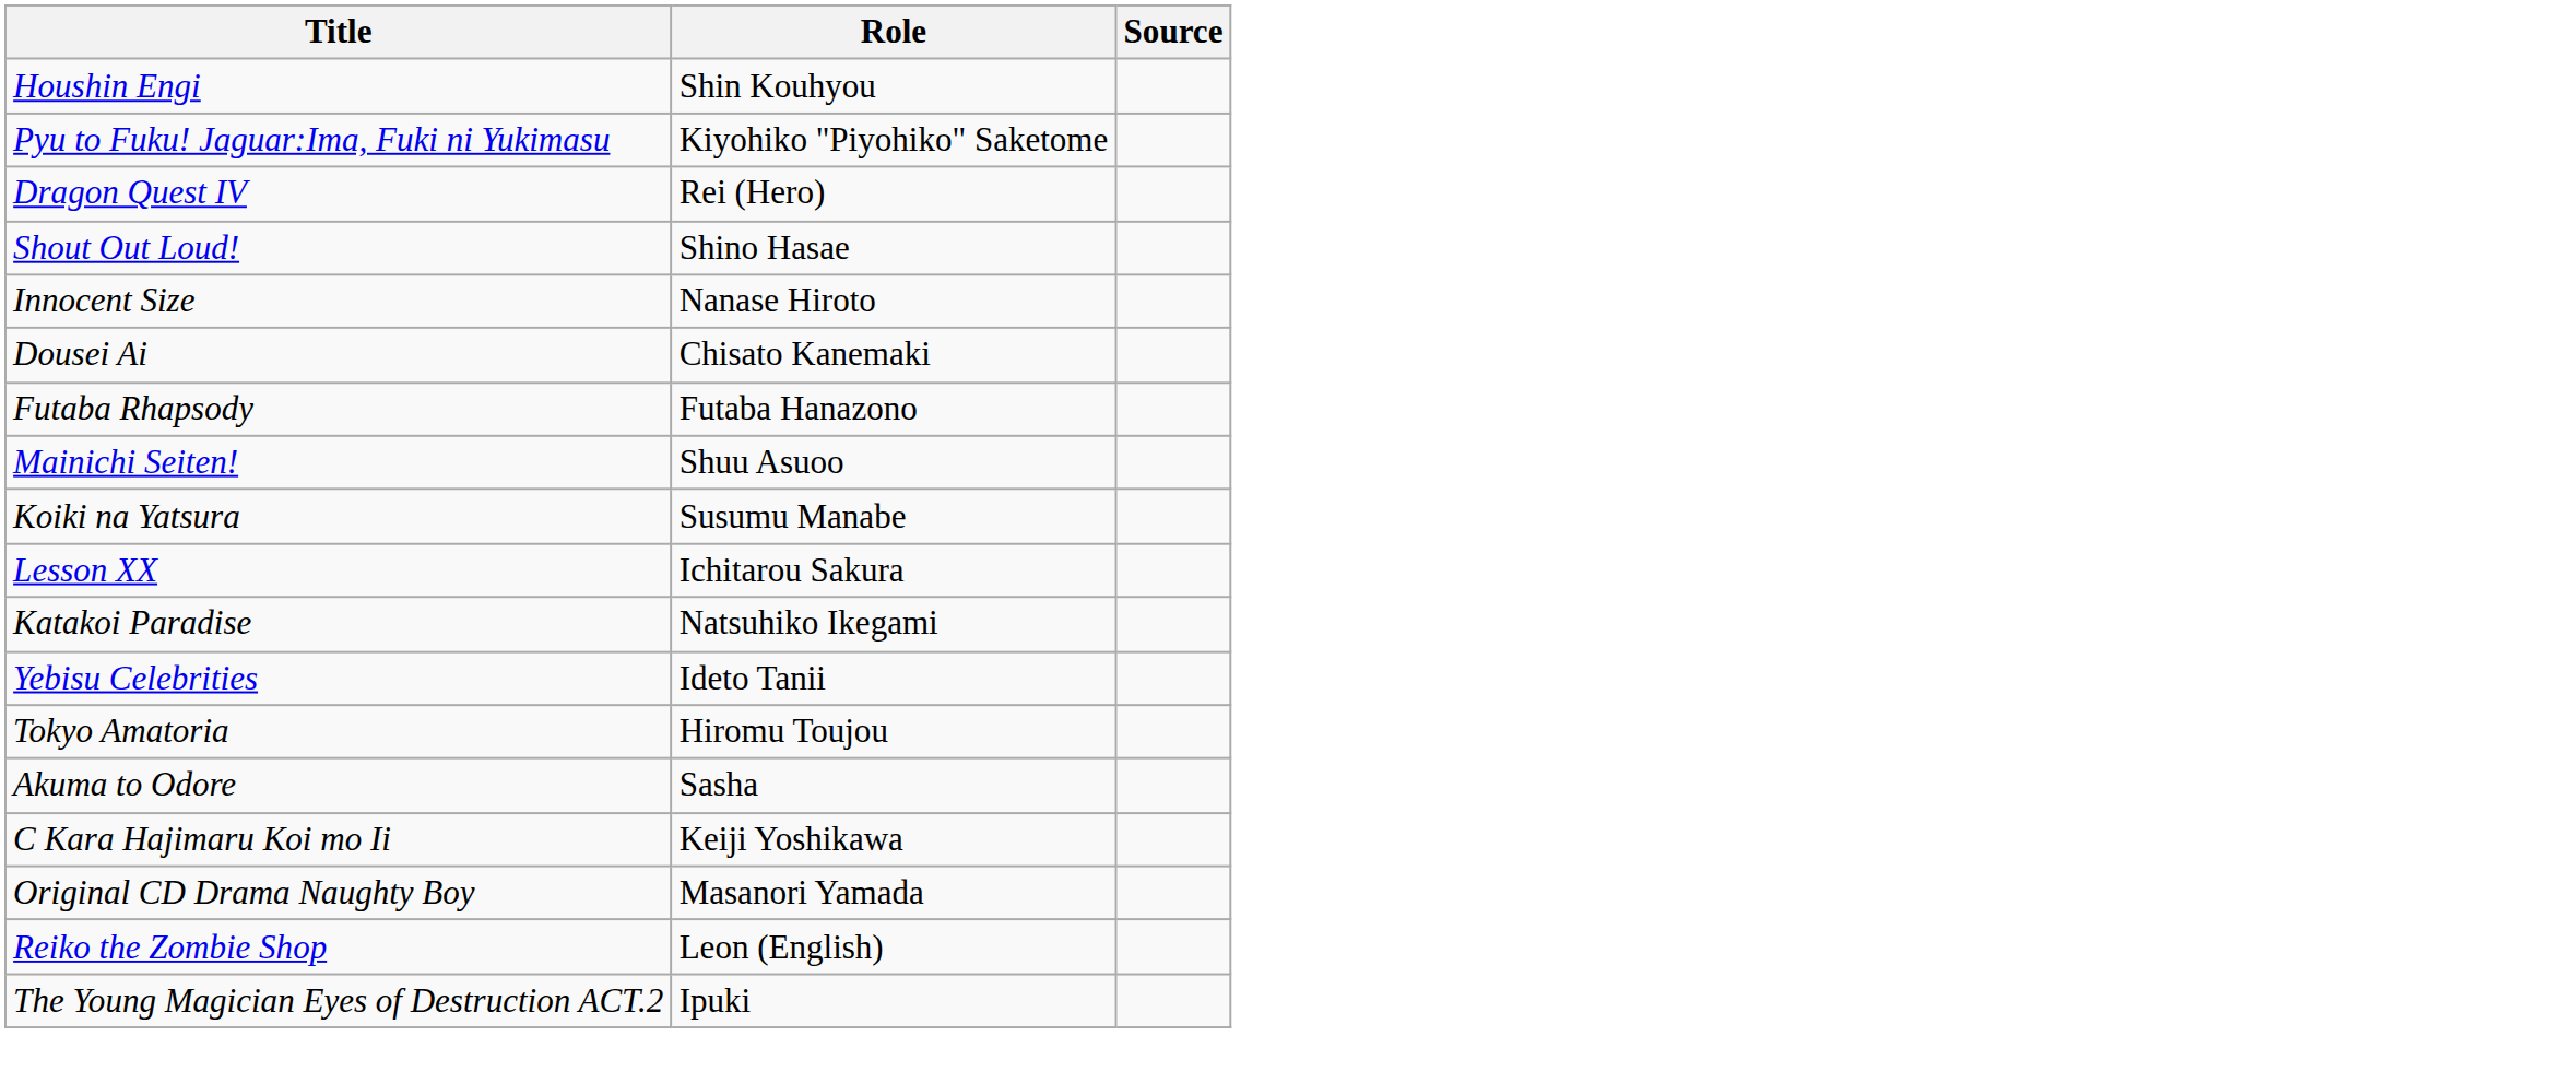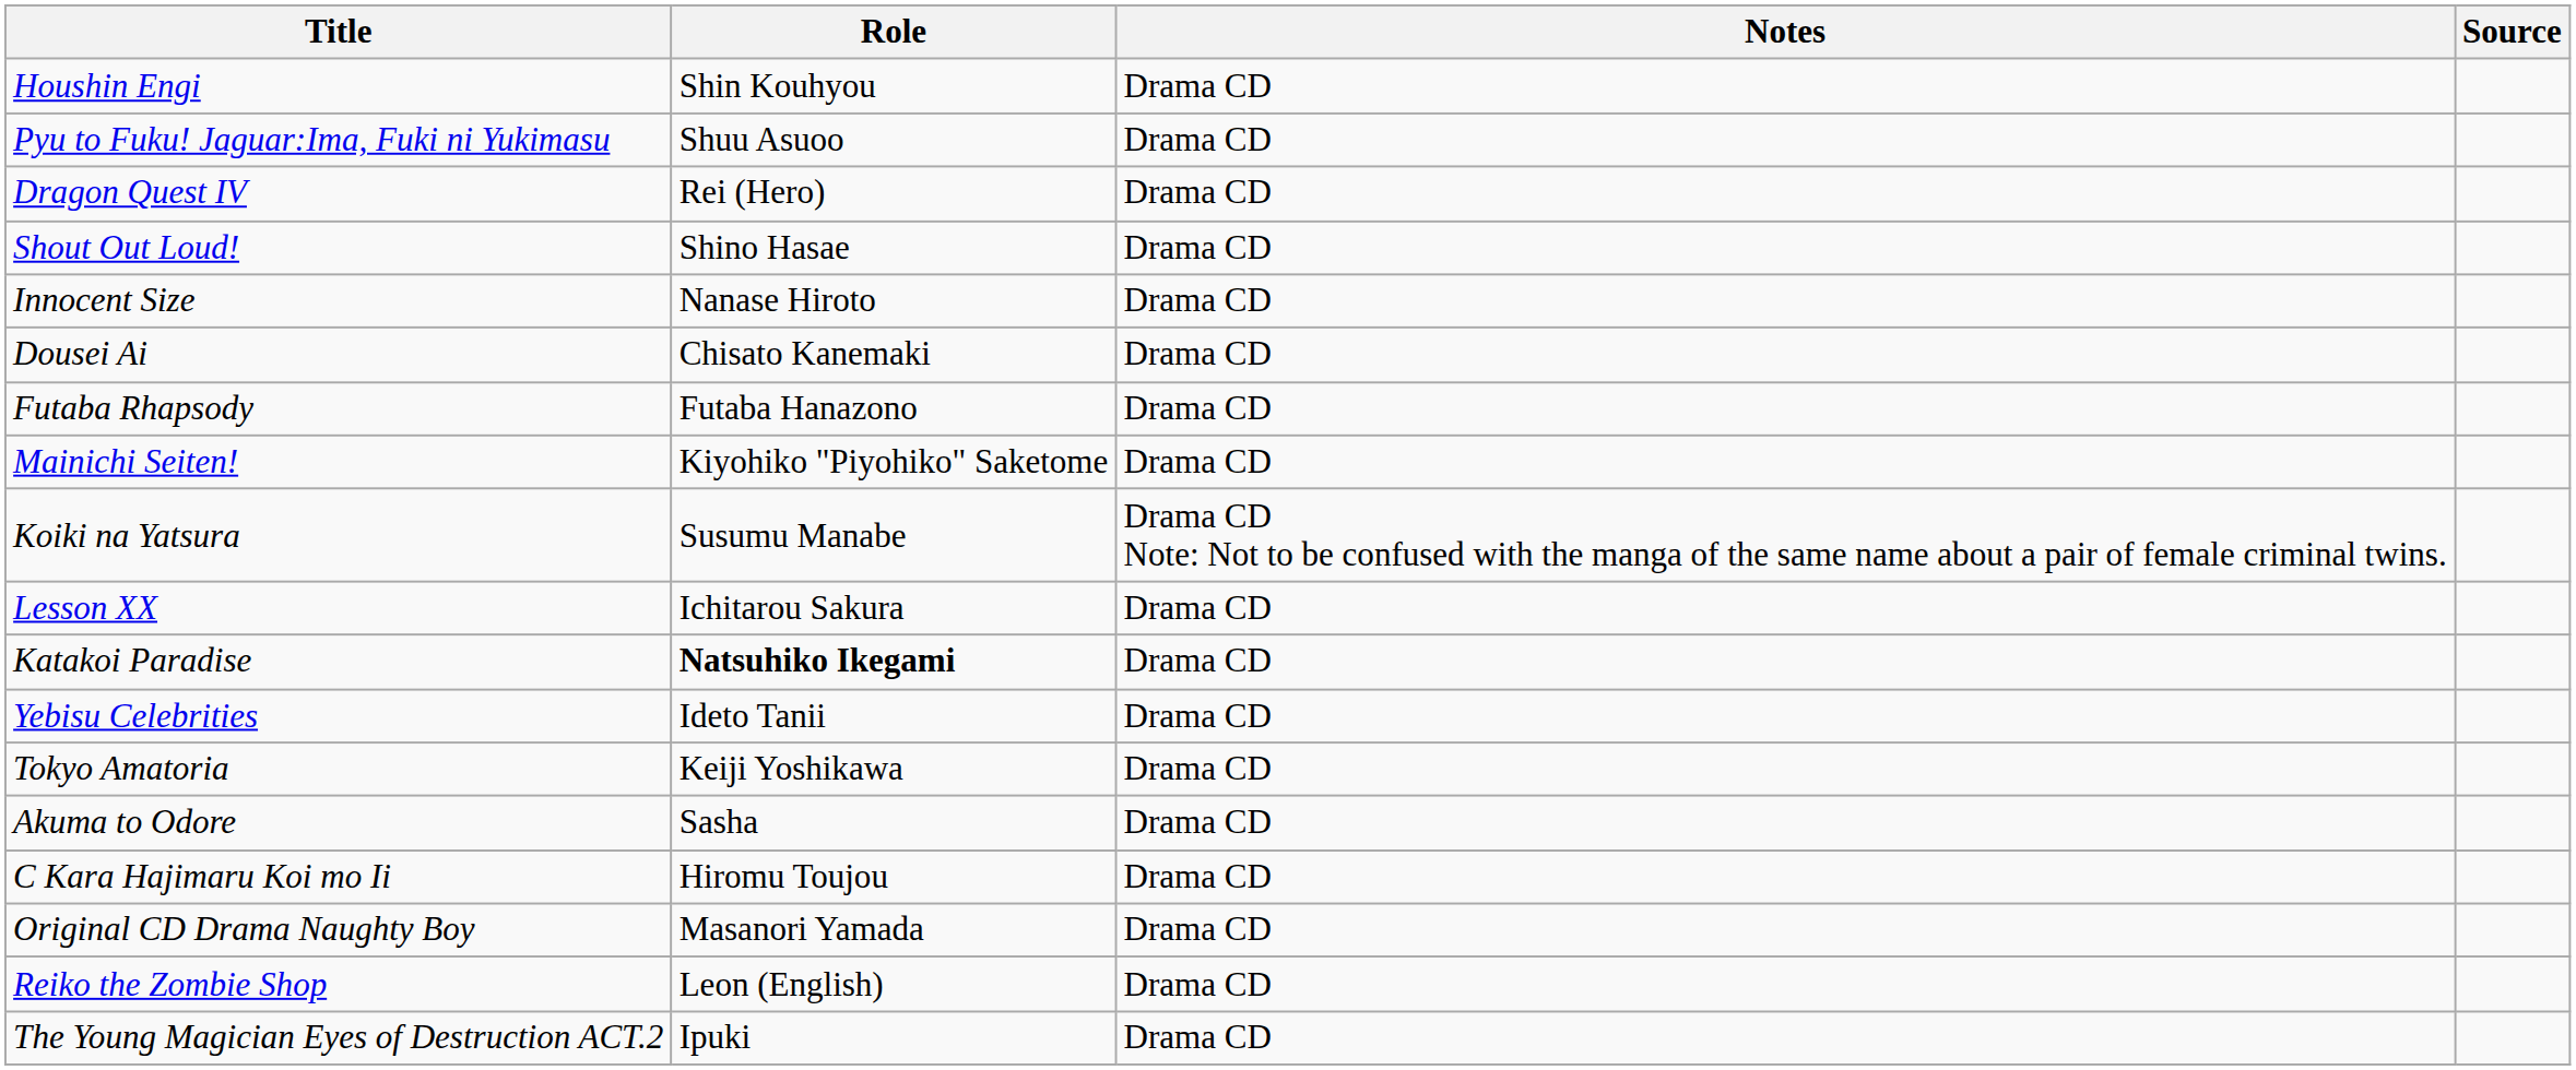 <table class="wikitable sortable plainrowheaders">
 <tr>
 <th>Title</th>
 <th>Role</th>
+<th class="unsortable">Notes</th>
 <th class="unsortable">Source</th>
 </tr>
 <tr>
 <td><em><a href='#'>Houshin Engi</a></em></td>
 <td>Shin Kouhyou</td>
+<td>Drama CD</td>
 <td></td>
 </tr>
 <tr>
 <td><em><a href='#'>Pyu to Fuku! Jaguar:Ima, Fuki ni Yukimasu</a></em></td>
-<td>Kiyohiko "Piyohiko" Saketome</td>
+<td>Shuu Asuoo</td>
+<td>Drama CD</td>
 <td></td>
 </tr>
 <tr>
 <td><em><a href='#'>Dragon Quest IV</a></em></td>
 <td>Rei (Hero)</td>
+<td>Drama CD</td>
 <td></td>
 </tr>
 <tr>
 <td><em><a href='#'>Shout Out Loud!</a></em></td>
 <td>Shino Hasae</td>
+<td>Drama CD</td>
 <td></td>
 </tr>
 <tr>
 <td><em>Innocent Size</em></td>
 <td>Nanase Hiroto</td>
+<td>Drama CD</td>
 <td></td>
 </tr>
 <tr>
 <td><em>Dousei Ai</em></td>
 <td>Chisato Kanemaki</td>
+<td>Drama CD</td>
 <td></td>
 </tr>
 <tr>
 <td><em>Futaba Rhapsody</em></td>
 <td>Futaba Hanazono</td>
+<td>Drama CD</td>
 <td></td>
 </tr>
 <tr>
 <td><em><a href='#'>Mainichi Seiten!</a></em></td>
-<td>Shuu Asuoo</td>
+<td>Kiyohiko "Piyohiko" Saketome</td>
+<td>Drama CD</td>
 <td></td>
 </tr>
 <tr>
 <td><em>Koiki na Yatsura</em></td>
 <td>Susumu Manabe</td>
+<td>Drama CD<br>Note: Not to be confused with the manga of the same name about a pair of female criminal twins.</td>
 <td></td>
 </tr>
 <tr>
 <td><em><a href='#'>Lesson XX</a></em></td>
 <td>Ichitarou Sakura</td>
+<td>Drama CD</td>
 <td></td>
 </tr>
 <tr>
 <td><em>Katakoi Paradise</em></td>
-<td>Natsuhiko Ikegami</td>
+<td><strong>Natsuhiko Ikegami</strong></td>
+<td>Drama CD</td>
 <td></td>
 </tr>
 <tr>
 <td><em><a href='#'>Yebisu Celebrities</a></em></td>
 <td>Ideto Tanii</td>
+<td>Drama CD</td>
 <td></td>
 </tr>
 <tr>
 <td><em>Tokyo Amatoria</em></td>
-<td>Hiromu Toujou</td>
+<td>Keiji Yoshikawa</td>
+<td>Drama CD</td>
 <td></td>
 </tr>
 <tr>
 <td><em>Akuma to Odore</em></td>
 <td>Sasha</td>
+<td>Drama CD</td>
 <td></td>
 </tr>
 <tr>
 <td><em>C Kara Hajimaru Koi mo Ii</em></td>
-<td>Keiji Yoshikawa</td>
+<td>Hiromu Toujou</td>
+<td>Drama CD</td>
 <td></td>
 </tr>
 <tr>
 <td><em>Original CD Drama Naughty Boy</em></td>
 <td>Masanori Yamada</td>
+<td>Drama CD</td>
 <td></td>
 </tr>
 <tr>
 <td><em><a href='#'>Reiko the Zombie Shop</a></em></td>
 <td>Leon (English)</td>
+<td>Drama CD</td>
 <td></td>
 </tr>
 <tr>
 <td><em>The Young Magician Eyes of Destruction ACT.2</em></td>
 <td>Ipuki</td>
+<td>Drama CD</td>
 <td></td>
 </tr>
 </table>
